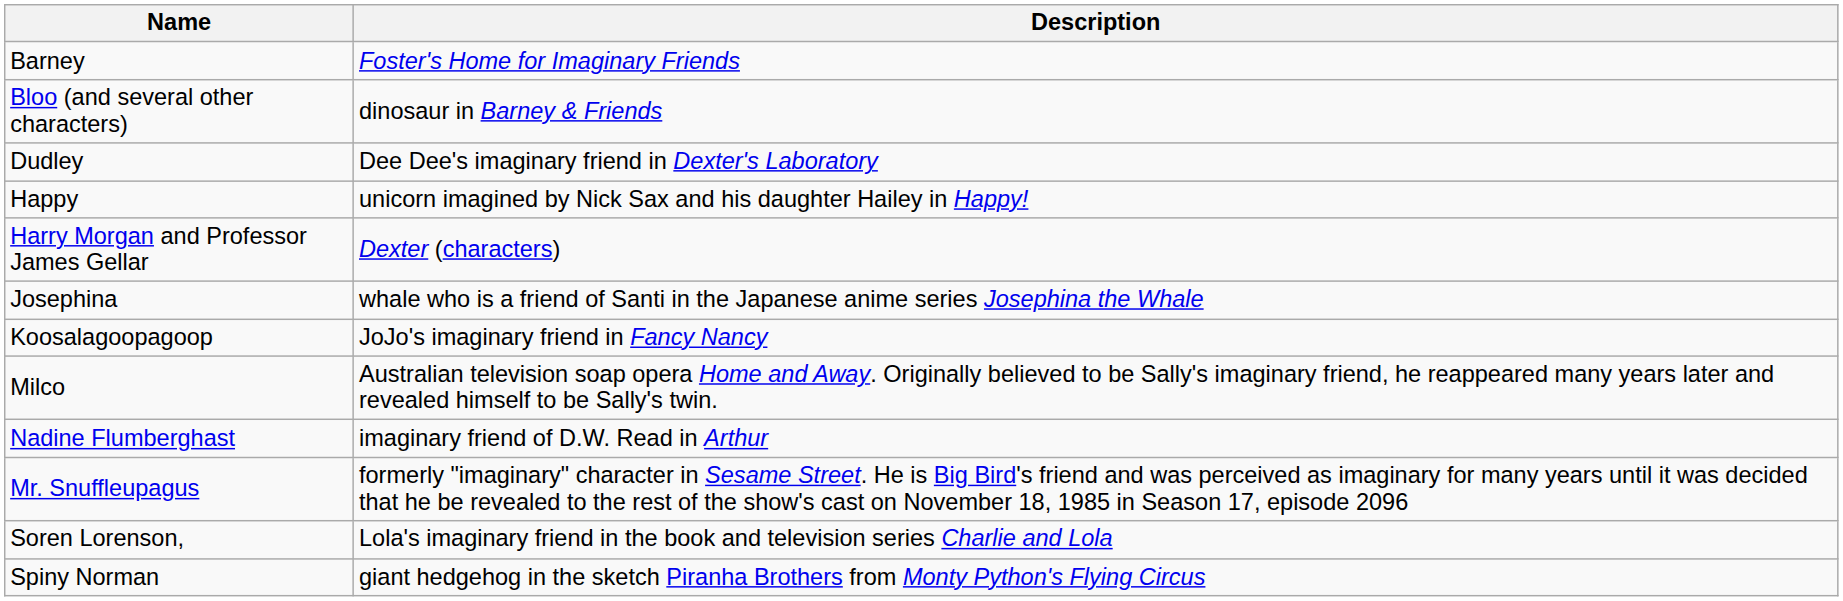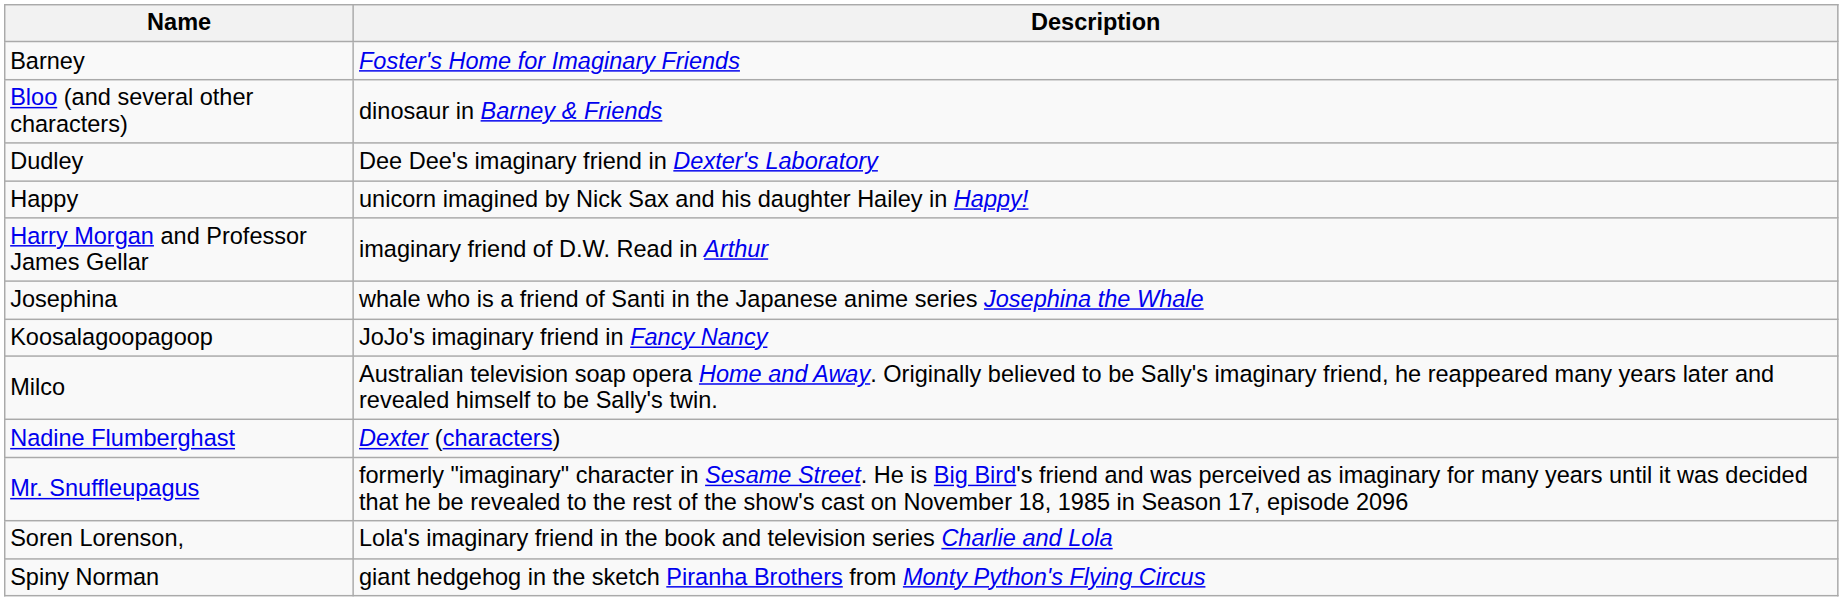 <table class="wikitable sortable">
 <tr>
 <th>Name</th>
 <th>Description</th>
 </tr>
 <tr>
 <td>Barney</td>
 <td><em><a href='#'>Foster's Home for Imaginary Friends</a></em></td>
 </tr>
 <tr>
 <td><a href='#'>Bloo</a> (and several other characters)</td>
 <td>dinosaur in <em><a href='#'>Barney & Friends</a></em></td>
 </tr>
 <tr>
 <td>Dudley</td>
 <td>Dee Dee's imaginary friend in <em><a href='#'>Dexter's Laboratory</a></em></td>
 </tr>
 <tr>
 <td>Happy</td>
 <td>unicorn imagined by Nick Sax and his daughter Hailey in <em><a href='#'>Happy!</a></em></td>
 </tr>
 <tr>
 <td><a href='#'>Harry Morgan</a> and Professor James Gellar</td>
-<td><em><a href='#'>Dexter</a></em> (<a href='#'>characters</a>)</td>
+<td>imaginary friend of D.W. Read in <em><a href='#'>Arthur</a></em></td>
 </tr>
 <tr>
 <td>Josephina</td>
 <td>whale who is a friend of Santi in the Japanese anime series <em><a href='#'>Josephina the Whale</a></em></td>
 </tr>
 <tr>
 <td>Koosalagoopagoop</td>
 <td>JoJo's imaginary friend in <em><a href='#'>Fancy Nancy</a></em></td>
 </tr>
 <tr>
 <td>Milco</td>
 <td>Australian television soap opera <em><a href='#'>Home and Away</a></em>. Originally believed to be Sally's imaginary friend, he reappeared many years later and revealed himself to be Sally's twin.</td>
 </tr>
 <tr>
 <td><a href='#'>Nadine Flumberghast</a></td>
-<td>imaginary friend of D.W. Read in <em><a href='#'>Arthur</a></em></td>
+<td><em><a href='#'>Dexter</a></em> (<a href='#'>characters</a>)</td>
 </tr>
 <tr>
 <td><a href='#'>Mr. Snuffleupagus</a></td>
 <td>formerly "imaginary" character in <em><a href='#'>Sesame Street</a></em>. He is <a href='#'>Big Bird</a>'s friend and was perceived as imaginary for many years until it was decided that he be revealed to the rest of the show's cast on November 18, 1985 in Season 17, episode 2096</td>
 </tr>
 <tr>
 <td>Soren Lorenson,</td>
 <td>Lola's imaginary friend in the book and television series <em><a href='#'>Charlie and Lola</a></em></td>
 </tr>
 <tr>
 <td>Spiny Norman</td>
 <td>giant hedgehog in the sketch <a href='#'>Piranha Brothers</a> from <em><a href='#'>Monty Python's Flying Circus</a></em></td>
 </tr>
 </table>
